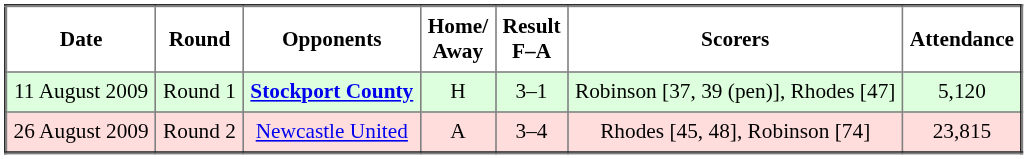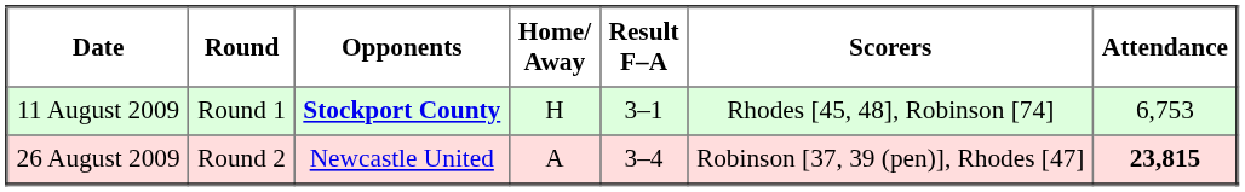 <table border="2" cellpadding="4" style="border-collapse:collapse; text-align:center; font-size:smaller;">
 <tr>
 <th><strong>Date</strong></th>
 <th><strong>Round</strong></th>
 <th><strong>Opponents</strong></th>
 <th><strong>Home/<br>Away</strong></th>
 <th><strong>Result<br>F–A</strong></th>
 <th><strong>Scorers</strong></th>
 <th><strong>Attendance</strong></th>
 </tr>
 <tr bgcolor="#ddffdd">
 <td>11 August 2009</td>
 <td>Round 1</td>
 <td><strong><a href='#'>Stockport County</a></strong></td>
 <td>H</td>
 <td>3–1</td>
-<td>Robinson [37, 39 (pen)], Rhodes [47]</td>
-<td>5,120</td>
+<td>Rhodes [45, 48], Robinson [74]</td>
+<td>6,753</td>
 </tr>
 <tr bgcolor="#ffdddd">
 <td>26 August 2009</td>
 <td>Round 2</td>
 <td><a href='#'>Newcastle United</a></td>
 <td>A</td>
 <td>3–4</td>
-<td>Rhodes [45, 48], Robinson [74]</td>
-<td>23,815</td>
+<td>Robinson [37, 39 (pen)], Rhodes [47]</td>
+<td><strong>23,815</strong></td>
 </tr>
 </table>
